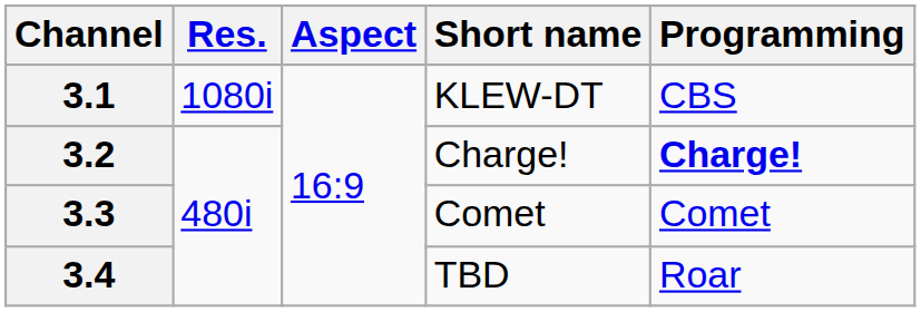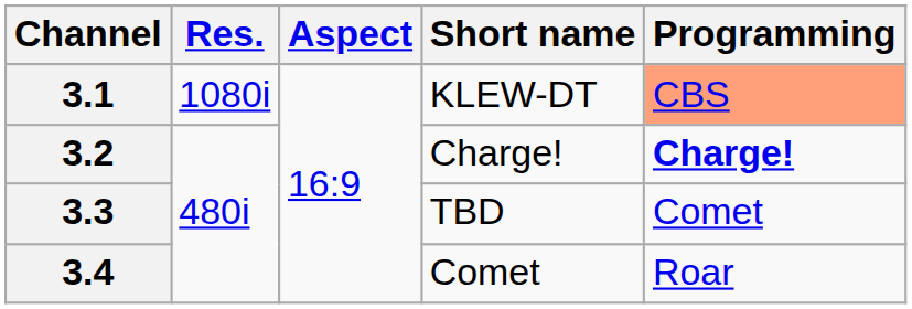 <table class="wikitable">
 <tr>
 <th>Channel</th>
 <th><a href='#'>Res.</a></th>
 <th><a href='#'>Aspect</a></th>
 <th>Short name</th>
 <th>Programming</th>
 </tr>
 <tr>
 <th scope = "row">3.1</th>
 <td><a href='#'>1080i</a></td>
 <td rowspan=4><a href='#'>16:9</a></td>
 <td>KLEW-DT</td>
-<td><a href='#'>CBS</a></td>
+<td style="background: lightsalmon;"><a href='#'>CBS</a></td>
 </tr>
 <tr>
 <th scope = "row">3.2</th>
 <td rowspan=3><a href='#'>480i</a></td>
 <td>Charge!</td>
 <td><strong><a href='#'>Charge!</a></strong></td>
 </tr>
 <tr>
 <th scope = "row">3.3</th>
-<td>Comet</td>
+<td>TBD</td>
 <td><a href='#'>Comet</a></td>
 </tr>
 <tr>
 <th scope = "row">3.4</th>
-<td>TBD</td>
+<td>Comet</td>
 <td><a href='#'>Roar</a></td>
 </tr>
 </table>
